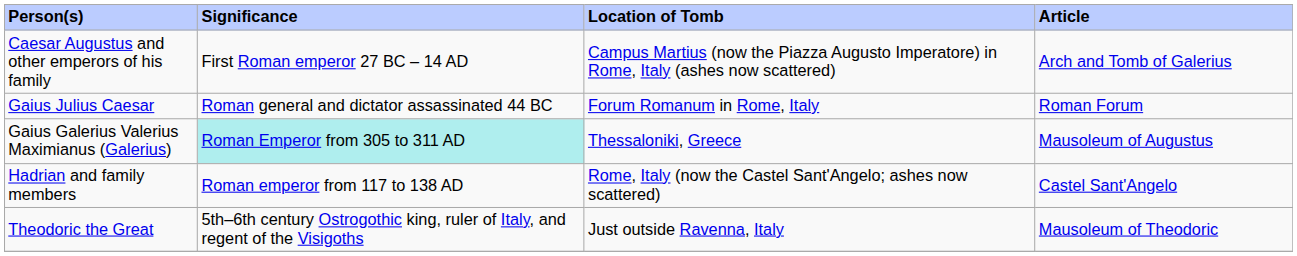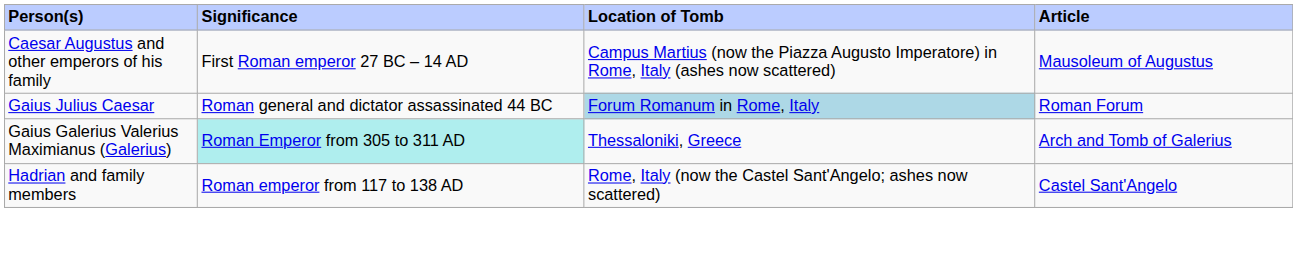 <table class="wikitable" width="100%" border="1" cellspacing="0" cellpadding="2">
 <tr>
 <td width="15%" bgcolor="#bbccff"><strong>Person(s)</strong></td>
 <td width="30%" bgcolor="#bbccff"><strong>Significance</strong></td>
 <td width="35%" bgcolor="#bbccff"><strong>Location of Tomb</strong></td>
 <td width="20%" bgcolor="#bbccff"><strong>Article</strong></td>
 </tr>
 <tr>
 <td><a href='#'>Caesar Augustus</a> and other emperors of his family</td>
 <td>First <a href='#'>Roman emperor</a> 27 BC – 14 AD</td>
 <td><a href='#'>Campus Martius</a> (now the Piazza Augusto Imperatore) in <a href='#'>Rome</a>, <a href='#'>Italy</a> (ashes now scattered)</td>
-<td><a href='#'>Arch and Tomb of Galerius</a></td>
+<td><a href='#'>Mausoleum of Augustus</a></td>
 </tr>
 <tr>
 <td><a href='#'>Gaius Julius Caesar</a></td>
 <td><a href='#'>Roman</a> general and dictator assassinated 44 BC</td>
-<td><a href='#'>Forum Romanum</a> in <a href='#'>Rome</a>, <a href='#'>Italy</a></td>
+<td style="background: lightblue;"><a href='#'>Forum Romanum</a> in <a href='#'>Rome</a>, <a href='#'>Italy</a></td>
 <td><a href='#'>Roman Forum</a></td>
 </tr>
 <tr>
 <td>Gaius Galerius Valerius Maximianus (<a href='#'>Galerius</a>)</td>
 <td style="background: paleturquoise;"><a href='#'>Roman Emperor</a> from 305 to 311 AD</td>
 <td><a href='#'>Thessaloniki</a>, <a href='#'>Greece</a></td>
-<td><a href='#'>Mausoleum of Augustus</a></td>
+<td><a href='#'>Arch and Tomb of Galerius</a></td>
 </tr>
 <tr>
 <td><a href='#'>Hadrian</a> and family members</td>
 <td><a href='#'>Roman emperor</a> from 117 to 138 AD</td>
 <td><a href='#'>Rome</a>, <a href='#'>Italy</a> (now the Castel Sant'Angelo; ashes now scattered)</td>
 <td><a href='#'>Castel Sant'Angelo</a></td>
 </tr>
 <tr>
-<td><a href='#'>Theodoric the Great</a></td>
-<td>5th–6th century <a href='#'>Ostrogothic</a> king, ruler of <a href='#'>Italy</a>, and regent of the <a href='#'>Visigoths</a></td>
-<td>Just outside <a href='#'>Ravenna</a>, <a href='#'>Italy</a></td>
-<td><a href='#'>Mausoleum of Theodoric</a></td>
-</tr>
-<tr>
 </tr>
 </table>
